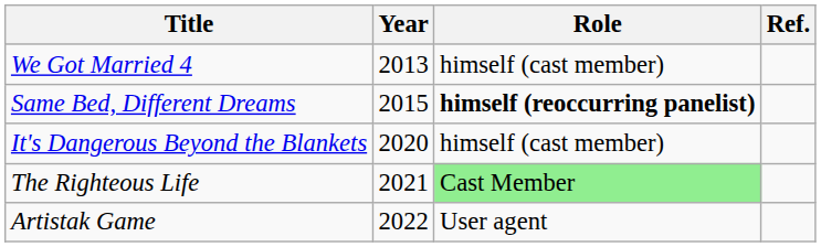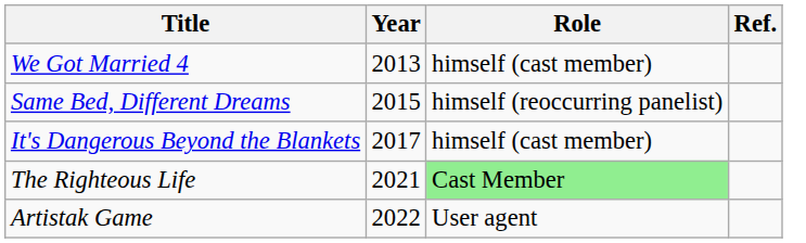 <table class="wikitable plainrowheaders">
 <tr>
 <th>Title</th>
 <th>Year</th>
 <th>Role</th>
 <th>Ref.</th>
 </tr>
 <tr>
 <td><em><a href='#'>We Got Married 4</a></em></td>
 <td>2013</td>
 <td>himself (cast member)</td>
 <td></td>
 </tr>
 <tr>
 <td><em><a href='#'>Same Bed, Different Dreams</a></em></td>
 <td>2015</td>
-<td><strong>himself (reoccurring panelist)</strong></td>
+<td>himself (reoccurring panelist)</td>
 <td></td>
 </tr>
 <tr>
 <td><em> <a href='#'>It's Dangerous Beyond the Blankets</a></em></td>
-<td>2020</td>
+<td>2017</td>
 <td>himself (cast member)</td>
 <td></td>
 </tr>
 <tr>
 <td><em>The Righteous Life</em></td>
 <td>2021</td>
 <td style="background: lightgreen;">Cast Member</td>
 <td></td>
 </tr>
 <tr>
 <td><em>Artistak Game</em></td>
 <td>2022</td>
 <td>User agent</td>
 <td></td>
 </tr>
 </table>
